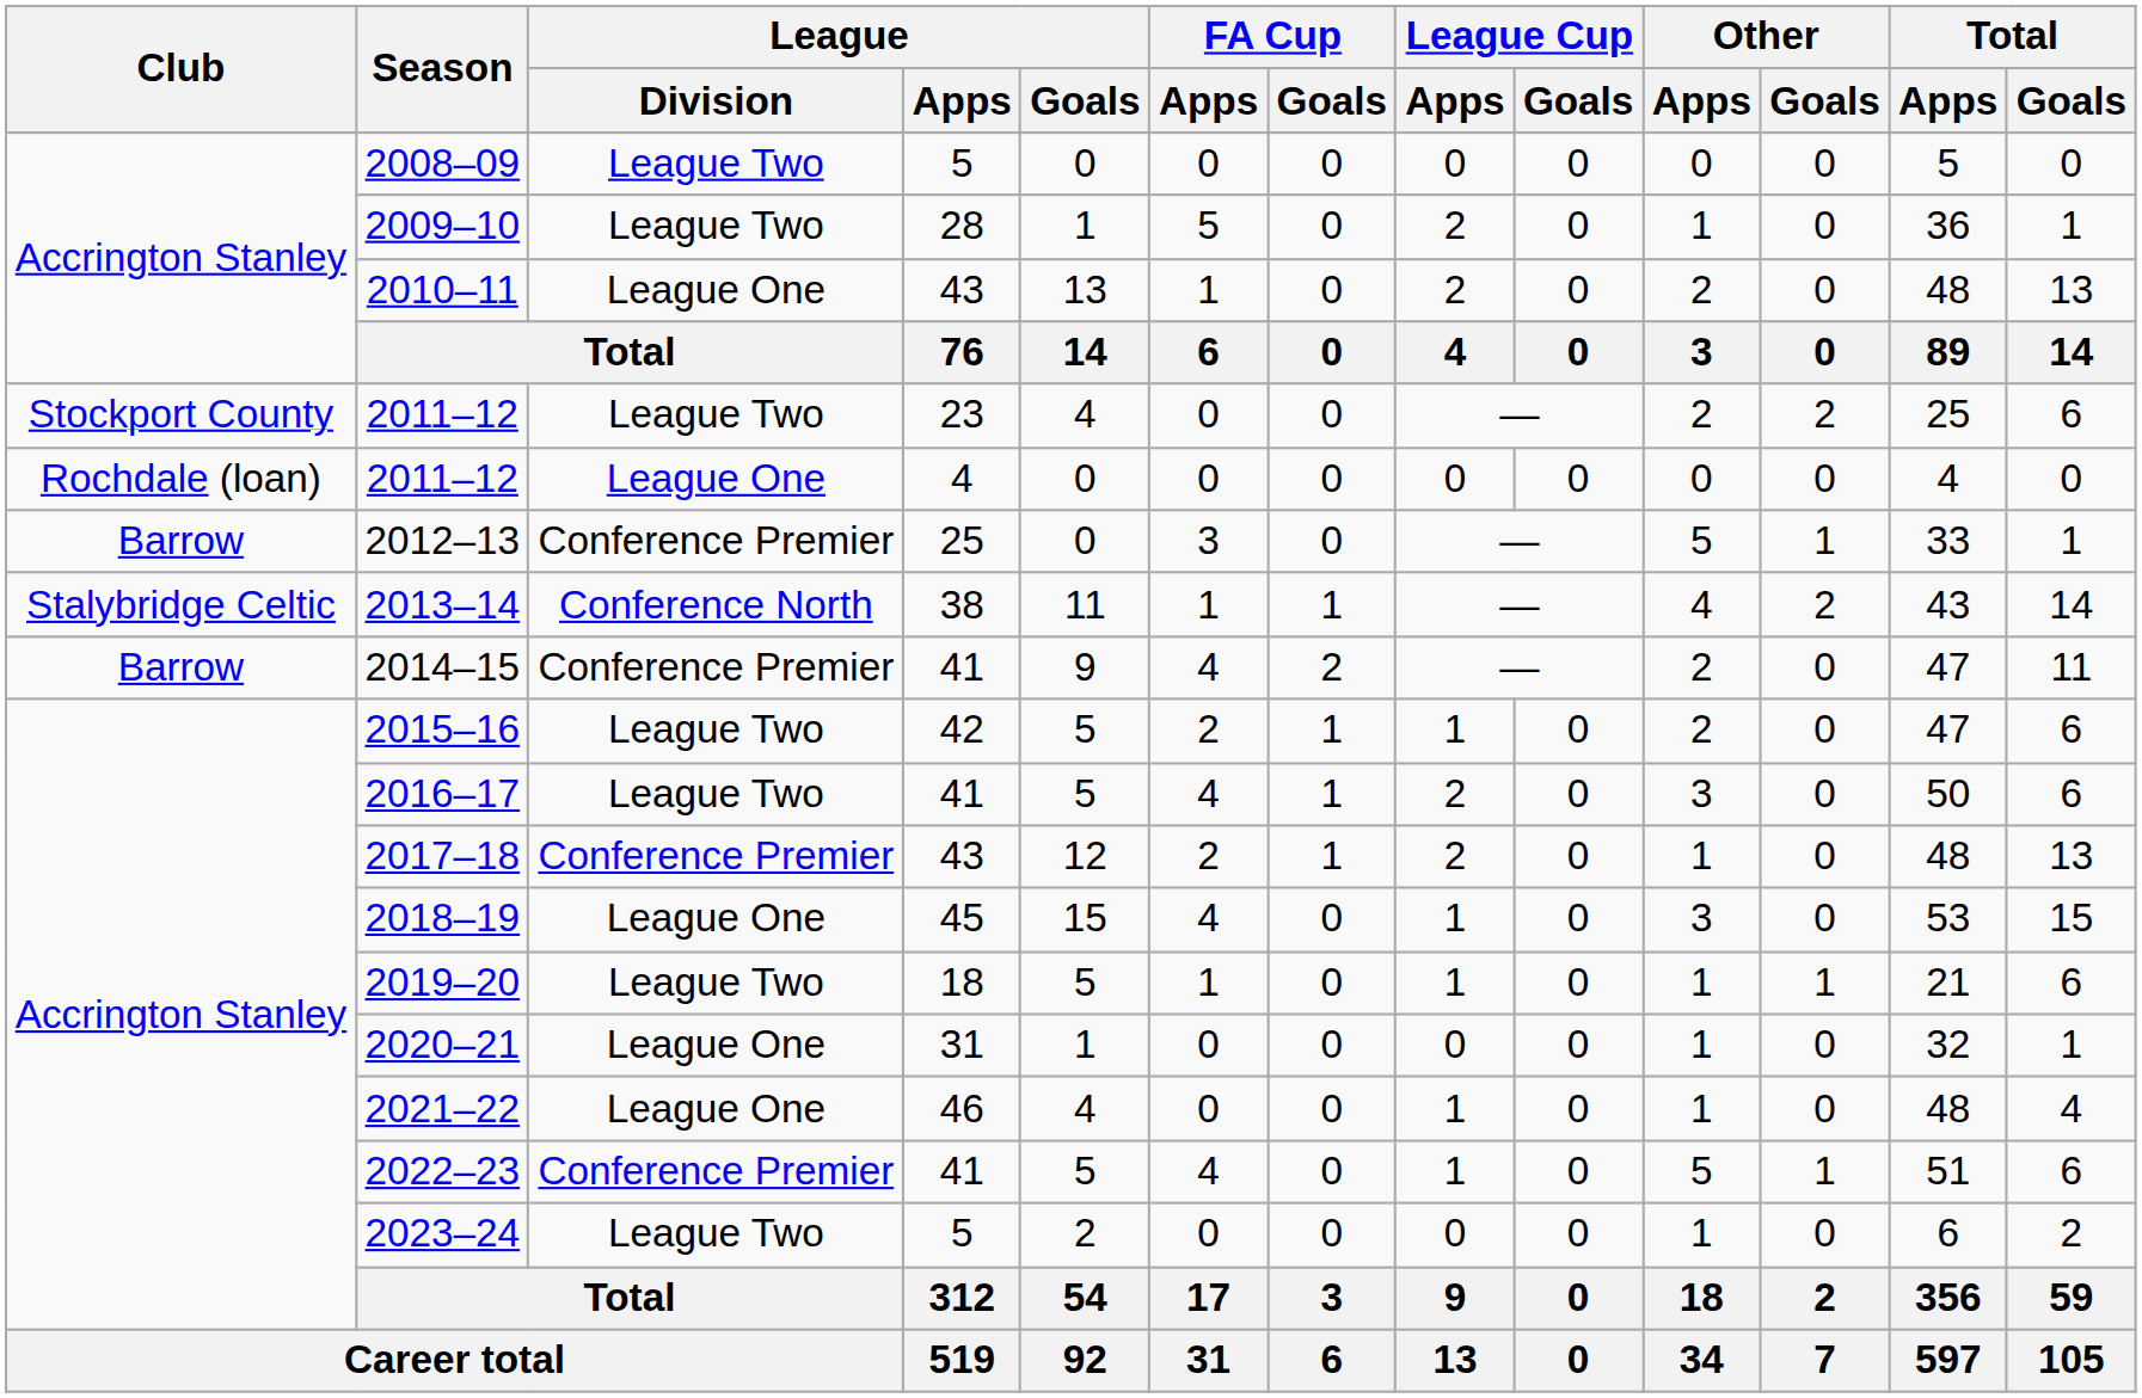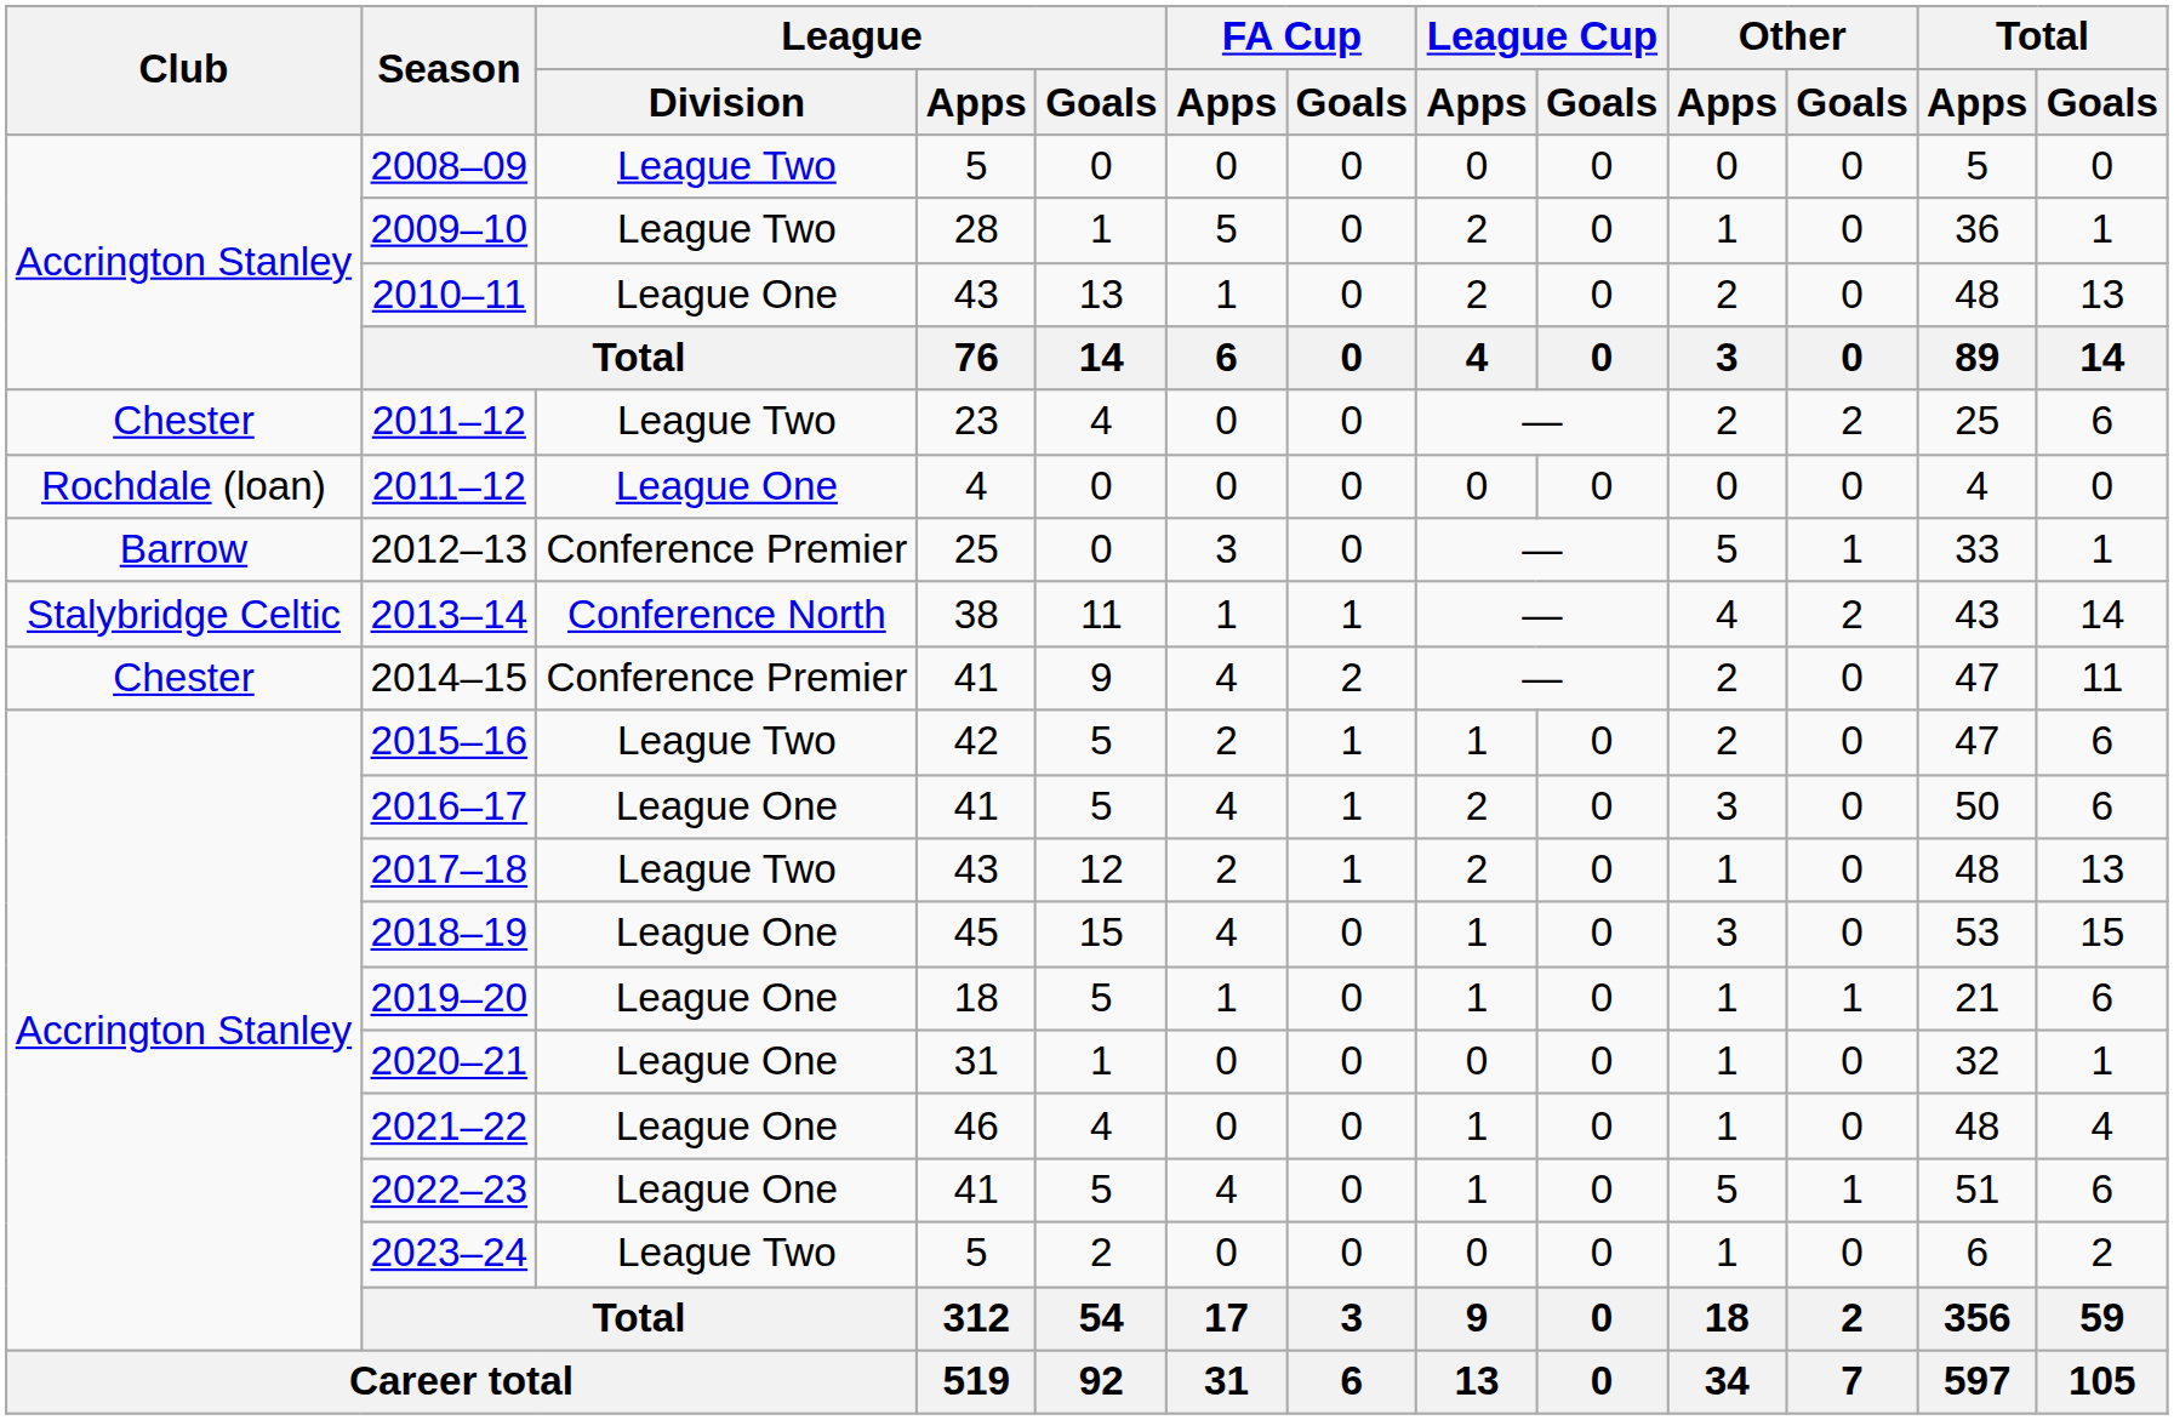 <table class="wikitable" style="text-align: center;">
 <tr>
 <th rowspan="2">Club</th>
 <th rowspan="2">Season</th>
 <th colspan="3">League</th>
 <th colspan="2"><a href='#'>FA Cup</a></th>
 <th colspan="2"><a href='#'>League Cup</a></th>
 <th colspan="2">Other</th>
 <th colspan="2">Total</th>
 </tr>
 <tr>
 <th>Division</th>
 <th>Apps</th>
 <th>Goals</th>
 <th>Apps</th>
 <th>Goals</th>
 <th>Apps</th>
 <th>Goals</th>
 <th>Apps</th>
 <th>Goals</th>
 <th>Apps</th>
 <th>Goals</th>
 </tr>
 <tr>
 <td rowspan="4"><a href='#'>Accrington Stanley</a></td>
 <td><a href='#'>2008–09</a></td>
 <td><a href='#'>League Two</a></td>
 <td>5</td>
 <td>0</td>
 <td>0</td>
 <td>0</td>
 <td>0</td>
 <td>0</td>
 <td>0</td>
 <td>0</td>
 <td>5</td>
 <td>0</td>
 </tr>
 <tr>
 <td><a href='#'>2009–10</a></td>
 <td>League Two</td>
 <td>28</td>
 <td>1</td>
 <td>5</td>
 <td>0</td>
 <td>2</td>
 <td>0</td>
 <td>1</td>
 <td>0</td>
 <td>36</td>
 <td>1</td>
 </tr>
 <tr>
 <td><a href='#'>2010–11</a></td>
 <td>League One</td>
 <td>43</td>
 <td>13</td>
 <td>1</td>
 <td>0</td>
 <td>2</td>
 <td>0</td>
 <td>2</td>
 <td>0</td>
 <td>48</td>
 <td>13</td>
 </tr>
 <tr>
 <th colspan="2">Total</th>
 <th>76</th>
 <th>14</th>
 <th>6</th>
 <th>0</th>
 <th>4</th>
 <th>0</th>
 <th>3</th>
 <th>0</th>
 <th>89</th>
 <th>14</th>
 </tr>
 <tr>
-<td><a href='#'>Stockport County</a></td>
+<td><a href='#'>Chester</a></td>
 <td><a href='#'>2011–12</a></td>
 <td>League Two</td>
 <td>23</td>
 <td>4</td>
 <td>0</td>
 <td>0</td>
 <td colspan="2">—</td>
 <td>2</td>
 <td>2</td>
 <td>25</td>
 <td>6</td>
 </tr>
 <tr>
 <td><a href='#'>Rochdale</a> (loan)</td>
 <td><a href='#'>2011–12</a></td>
 <td><a href='#'>League One</a></td>
 <td>4</td>
 <td>0</td>
 <td>0</td>
 <td>0</td>
 <td>0</td>
 <td>0</td>
 <td>0</td>
 <td>0</td>
 <td>4</td>
 <td>0</td>
 </tr>
 <tr>
 <td><a href='#'>Barrow</a></td>
 <td>2012–13</td>
 <td>Conference Premier</td>
 <td>25</td>
 <td>0</td>
 <td>3</td>
 <td>0</td>
 <td colspan="2">—</td>
 <td>5</td>
 <td>1</td>
 <td>33</td>
 <td>1</td>
 </tr>
 <tr>
 <td><a href='#'>Stalybridge Celtic</a></td>
 <td><a href='#'>2013–14</a></td>
 <td><a href='#'>Conference North</a></td>
 <td>38</td>
 <td>11</td>
 <td>1</td>
 <td>1</td>
 <td colspan="2">—</td>
 <td>4</td>
 <td>2</td>
 <td>43</td>
 <td>14</td>
 </tr>
 <tr>
-<td><a href='#'>Barrow</a></td>
+<td><a href='#'>Chester</a></td>
 <td>2014–15</td>
 <td>Conference Premier</td>
 <td>41</td>
 <td>9</td>
 <td>4</td>
 <td>2</td>
 <td colspan="2">—</td>
 <td>2</td>
 <td>0</td>
 <td>47</td>
 <td>11</td>
 </tr>
 <tr>
 <td rowspan="10"><a href='#'>Accrington Stanley</a></td>
 <td><a href='#'>2015–16</a></td>
 <td>League Two</td>
 <td>42</td>
 <td>5</td>
 <td>2</td>
 <td>1</td>
 <td>1</td>
 <td>0</td>
 <td>2</td>
 <td>0</td>
 <td>47</td>
 <td>6</td>
 </tr>
 <tr>
 <td><a href='#'>2016–17</a></td>
-<td>League Two</td>
+<td>League One</td>
 <td>41</td>
 <td>5</td>
 <td>4</td>
 <td>1</td>
 <td>2</td>
 <td>0</td>
 <td>3</td>
 <td>0</td>
 <td>50</td>
 <td>6</td>
 </tr>
 <tr>
 <td><a href='#'>2017–18</a></td>
-<td><a href='#'>Conference Premier</a></td>
+<td>League Two</td>
 <td>43</td>
 <td>12</td>
 <td>2</td>
 <td>1</td>
 <td>2</td>
 <td>0</td>
 <td>1</td>
 <td>0</td>
 <td>48</td>
 <td>13</td>
 </tr>
 <tr>
 <td><a href='#'>2018–19</a></td>
 <td>League One</td>
 <td>45</td>
 <td>15</td>
 <td>4</td>
 <td>0</td>
 <td>1</td>
 <td>0</td>
 <td>3</td>
 <td>0</td>
 <td>53</td>
 <td>15</td>
 </tr>
 <tr>
 <td><a href='#'>2019–20</a></td>
-<td>League Two</td>
+<td>League One</td>
 <td>18</td>
 <td>5</td>
 <td>1</td>
 <td>0</td>
 <td>1</td>
 <td>0</td>
 <td>1</td>
 <td>1</td>
 <td>21</td>
 <td>6</td>
 </tr>
 <tr>
 <td><a href='#'>2020–21</a></td>
 <td>League One</td>
 <td>31</td>
 <td>1</td>
 <td>0</td>
 <td>0</td>
 <td>0</td>
 <td>0</td>
 <td>1</td>
 <td>0</td>
 <td>32</td>
 <td>1</td>
 </tr>
 <tr>
 <td><a href='#'>2021–22</a></td>
 <td>League One</td>
 <td>46</td>
 <td>4</td>
 <td>0</td>
 <td>0</td>
 <td>1</td>
 <td>0</td>
 <td>1</td>
 <td>0</td>
 <td>48</td>
 <td>4</td>
 </tr>
 <tr>
 <td><a href='#'>2022–23</a></td>
-<td><a href='#'>Conference Premier</a></td>
+<td>League One</td>
 <td>41</td>
 <td>5</td>
 <td>4</td>
 <td>0</td>
 <td>1</td>
 <td>0</td>
 <td>5</td>
 <td>1</td>
 <td>51</td>
 <td>6</td>
 </tr>
 <tr>
 <td><a href='#'>2023–24</a></td>
 <td>League Two</td>
 <td>5</td>
 <td>2</td>
 <td>0</td>
 <td>0</td>
 <td>0</td>
 <td>0</td>
 <td>1</td>
 <td>0</td>
 <td>6</td>
 <td>2</td>
 </tr>
 <tr>
 <th colspan="2">Total</th>
 <th>312</th>
 <th>54</th>
 <th>17</th>
 <th>3</th>
 <th>9</th>
 <th>0</th>
 <th>18</th>
 <th>2</th>
 <th>356</th>
 <th>59</th>
 </tr>
 <tr>
 <th colspan="3">Career total</th>
 <th>519</th>
 <th>92</th>
 <th>31</th>
 <th>6</th>
 <th>13</th>
 <th>0</th>
 <th>34</th>
 <th>7</th>
 <th>597</th>
 <th>105</th>
 </tr>
 </table>
